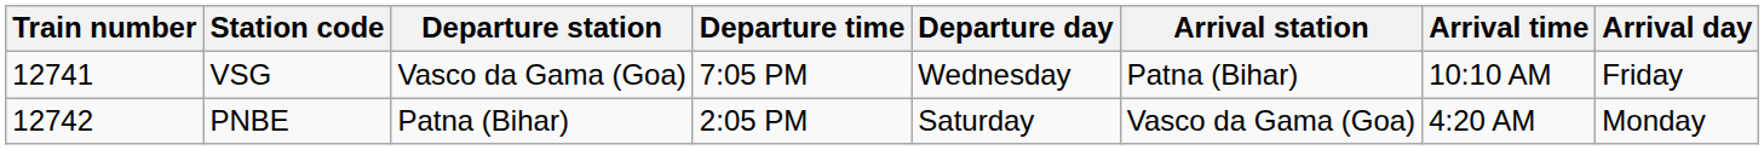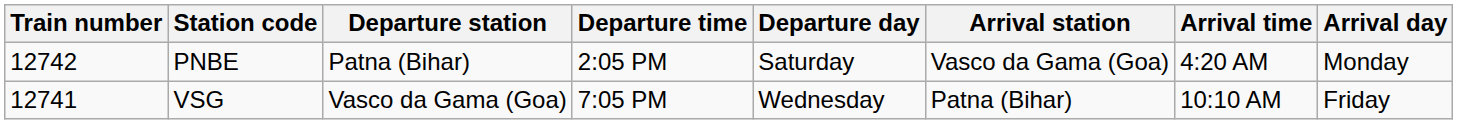 <table class="wikitable">
 <tr>
 <th>Train number</th>
 <th>Station code</th>
 <th>Departure station</th>
 <th>Departure time</th>
 <th>Departure day</th>
 <th>Arrival station</th>
 <th>Arrival time</th>
 <th>Arrival day</th>
 </tr>
 <tr>
+<td>12742</td>
+<td>PNBE</td>
+<td>Patna (Bihar)</td>
+<td>2:05 PM</td>
+<td>Saturday</td>
+<td>Vasco da Gama (Goa)</td>
+<td>4:20 AM</td>
+<td>Monday</td>
+</tr>
+<tr>
 <td>12741</td>
 <td>VSG</td>
 <td>Vasco da Gama (Goa)</td>
 <td>7:05 PM</td>
 <td>Wednesday</td>
 <td>Patna (Bihar)</td>
 <td>10:10 AM</td>
 <td>Friday</td>
 </tr>
-<tr>
-<td>12742</td>
-<td>PNBE</td>
-<td>Patna (Bihar)</td>
-<td>2:05 PM</td>
-<td>Saturday</td>
-<td>Vasco da Gama (Goa)</td>
-<td>4:20 AM</td>
-<td>Monday</td>
-</tr>
 </table>
